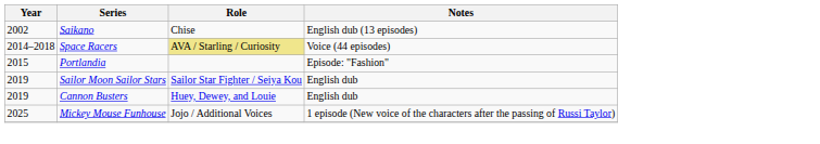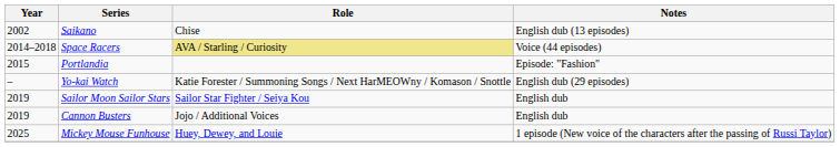 <table class="wikitable sortable">
 <tr>
 <th>Year</th>
 <th>Series</th>
 <th>Role</th>
 <th>Notes</th>
 </tr>
 <tr>
 <td>2002</td>
 <td><em><a href='#'>Saikano</a></em></td>
 <td>Chise</td>
 <td>English dub (13 episodes)</td>
 </tr>
 <tr>
 <td>2014–2018</td>
 <td><em><a href='#'>Space Racers</a></em></td>
 <td style="background: khaki;">AVA / Starling / Curiosity</td>
 <td>Voice (44 episodes)</td>
 </tr>
 <tr>
 <td>2015</td>
 <td><em><a href='#'>Portlandia</a></em></td>
 <td></td>
 <td>Episode: "Fashion"</td>
 </tr>
 <tr>
+<td>–</td>
+<td><em><a href='#'>Yo-kai Watch</a></em></td>
+<td>Katie Forester / Summoning Songs / Next HarMEOWny / Komason / Snottle</td>
+<td>English dub (29 episodes)</td>
+</tr>
+<tr>
 <td>2019</td>
 <td><em><a href='#'>Sailor Moon Sailor Stars</a></em></td>
 <td><a href='#'>Sailor Star Fighter / Seiya Kou</a></td>
 <td>English dub</td>
 </tr>
 <tr>
 <td>2019</td>
 <td><em><a href='#'>Cannon Busters</a></em></td>
-<td><a href='#'>Huey, Dewey, and Louie</a></td>
+<td>Jojo / Additional Voices</td>
 <td>English dub</td>
 </tr>
 <tr>
 <td>2025</td>
 <td><em><a href='#'>Mickey Mouse Funhouse</a></em></td>
-<td>Jojo / Additional Voices</td>
+<td><a href='#'>Huey, Dewey, and Louie</a></td>
 <td>1 episode (New voice of the characters after the passing of <a href='#'>Russi Taylor</a>)</td>
 </tr>
 <tr>
 </tr>
 </table>
